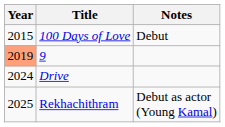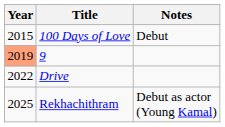 <table class="wikitable sortable">
 <tr>
 <th>Year</th>
 <th>Title</th>
 <th scope="col" class="unsortable">Notes</th>
 </tr>
 <tr>
 <td>2015</td>
 <td><em><a href='#'>100 Days of Love</a></em></td>
 <td>Debut</td>
 </tr>
 <tr>
 <td style="background: lightsalmon;">2019</td>
 <td><em><a href='#'>9</a></em></td>
 <td></td>
 </tr>
 <tr>
-<td>2024</td>
+<td>2022</td>
 <td><em><a href='#'>Drive</a></em></td>
 <td></td>
 </tr>
 <tr>
 <td>2025</td>
 <td><a href='#'>Rekhachithram</a></td>
 <td>Debut as actor<br>(Young <a href='#'>Kamal</a>)</td>
 </tr>
 </table>
